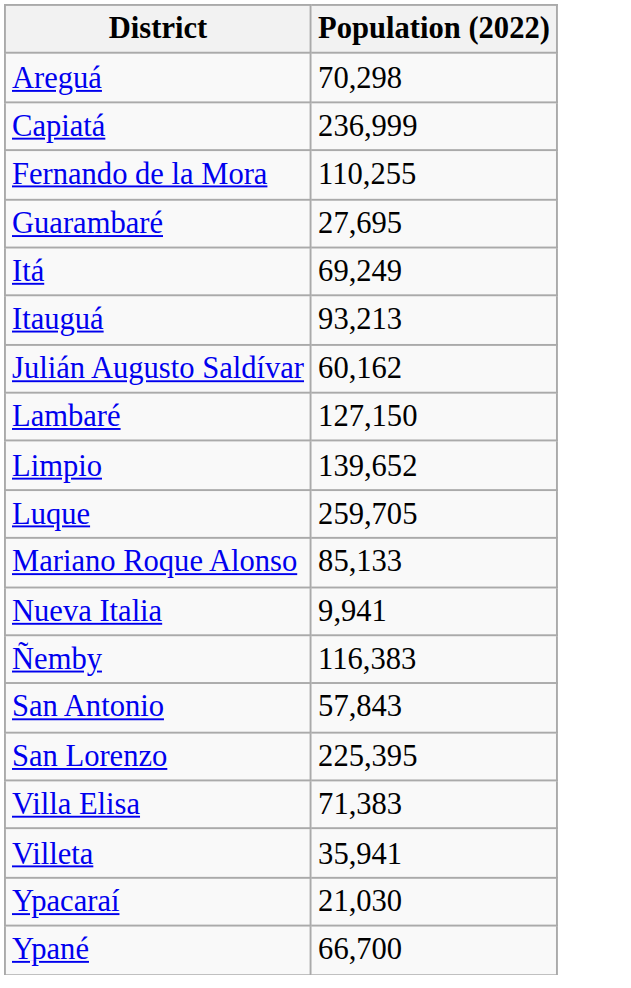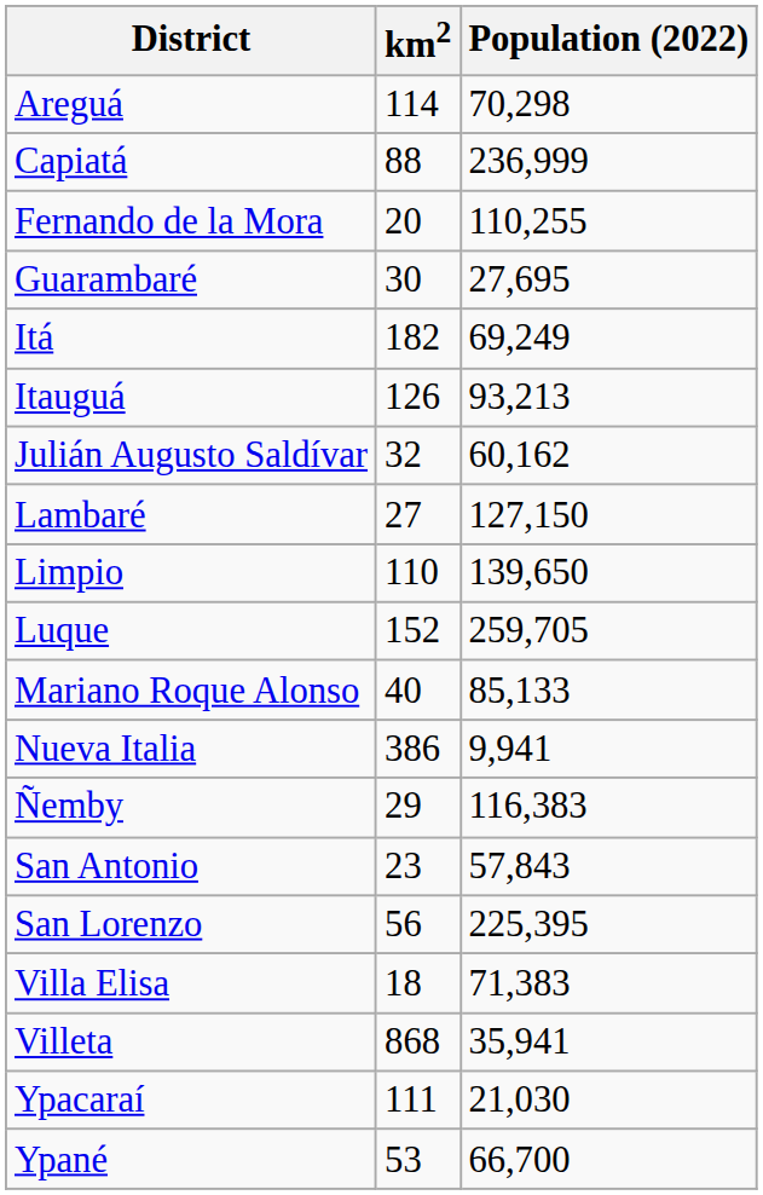 <table class="wikitable">
 <tr>
 <th>District</th>
+<th>km<sup>2</sup></th>
 <th>Population (2022)</th>
 </tr>
 <tr>
 <td><a href='#'>Areguá</a></td>
+<td>114</td>
 <td>70,298</td>
 </tr>
 <tr>
 <td><a href='#'>Capiatá</a></td>
+<td>88</td>
 <td>236,999</td>
 </tr>
 <tr>
 <td><a href='#'>Fernando de la Mora</a></td>
+<td>20</td>
 <td>110,255</td>
 </tr>
 <tr>
 <td><a href='#'>Guarambaré</a></td>
+<td>30</td>
 <td>27,695</td>
 </tr>
 <tr>
 <td><a href='#'>Itá</a></td>
+<td>182</td>
 <td>69,249</td>
 </tr>
 <tr>
 <td><a href='#'>Itauguá</a></td>
+<td>126</td>
 <td>93,213</td>
 </tr>
 <tr>
 <td><a href='#'>Julián Augusto Saldívar</a></td>
+<td>32</td>
 <td>60,162</td>
 </tr>
 <tr>
 <td><a href='#'>Lambaré</a></td>
+<td>27</td>
 <td>127,150</td>
 </tr>
 <tr>
 <td><a href='#'>Limpio</a></td>
-<td>139,652</td>
+<td>110</td>
+<td>139,650</td>
 </tr>
 <tr>
 <td><a href='#'>Luque</a></td>
+<td>152</td>
 <td>259,705</td>
 </tr>
 <tr>
 <td><a href='#'>Mariano Roque Alonso</a></td>
+<td>40</td>
 <td>85,133</td>
 </tr>
 <tr>
 <td><a href='#'>Nueva Italia</a></td>
+<td>386</td>
 <td>9,941</td>
 </tr>
 <tr>
 <td><a href='#'>Ñemby</a></td>
+<td>29</td>
 <td>116,383</td>
 </tr>
 <tr>
 <td><a href='#'>San Antonio</a></td>
+<td>23</td>
 <td>57,843</td>
 </tr>
 <tr>
 <td><a href='#'>San Lorenzo</a></td>
+<td>56</td>
 <td>225,395</td>
 </tr>
 <tr>
 <td><a href='#'>Villa Elisa</a></td>
+<td>18</td>
 <td>71,383</td>
 </tr>
 <tr>
 <td><a href='#'>Villeta</a></td>
+<td>868</td>
 <td>35,941</td>
 </tr>
 <tr>
 <td><a href='#'>Ypacaraí</a></td>
+<td>111</td>
 <td>21,030</td>
 </tr>
 <tr>
 <td><a href='#'>Ypané</a></td>
+<td>53</td>
 <td>66,700</td>
 </tr>
 </table>
